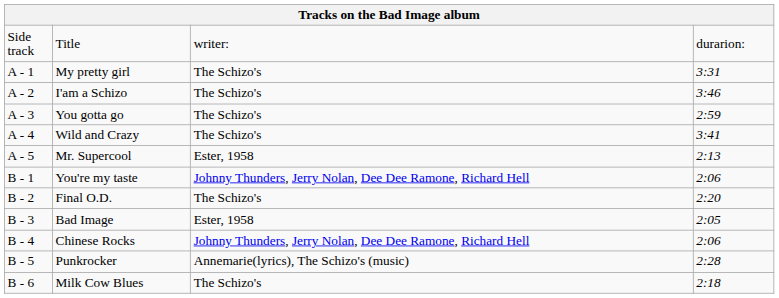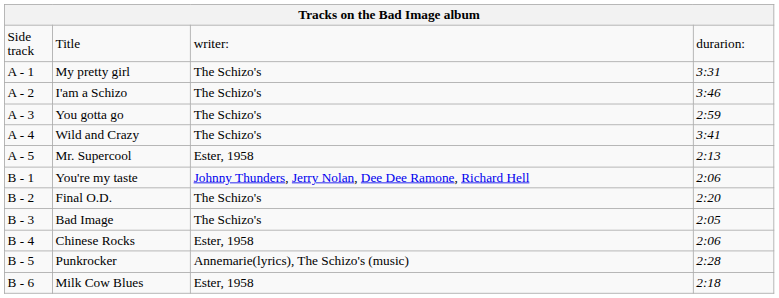 <table class="wikitable collapsible collapsed" style="width: 58em;">
 <tr>
 <th colspan="4">Tracks on the <strong>Bad Image</strong> album</th>
 </tr>
 <tr>
 <td>Side<br>track</td>
 <td>Title</td>
 <td>writer:</td>
 <td>durarion:</td>
 </tr>
 <tr>
 <td>A - 1</td>
 <td>My pretty girl</td>
 <td>The Schizo's</td>
 <td><em>3:31</em></td>
 </tr>
 <tr>
 <td>A - 2</td>
 <td>I'am a Schizo</td>
 <td>The Schizo's</td>
 <td><em>3:46</em></td>
 </tr>
 <tr>
 <td>A - 3</td>
 <td>You gotta go</td>
 <td>The Schizo's</td>
 <td><em>2:59</em></td>
 </tr>
 <tr>
 <td>A - 4</td>
 <td>Wild and Crazy</td>
 <td>The Schizo's</td>
 <td><em>3:41</em></td>
 </tr>
 <tr>
 <td>A - 5</td>
 <td>Mr. Supercool</td>
 <td>Ester, 1958</td>
 <td><em>2:13</em></td>
 </tr>
 <tr>
 <td>B - 1</td>
 <td>You're my taste</td>
 <td><a href='#'>Johnny Thunders</a>, <a href='#'>Jerry Nolan</a>, <a href='#'>Dee Dee Ramone</a>, <a href='#'>Richard Hell</a></td>
 <td><em>2:06</em></td>
 </tr>
 <tr>
 <td>B - 2</td>
 <td>Final O.D.</td>
 <td>The Schizo's</td>
 <td><em>2:20</em></td>
 </tr>
 <tr>
 <td>B - 3</td>
 <td>Bad Image</td>
-<td>Ester, 1958</td>
+<td>The Schizo's</td>
 <td><em>2:05</em></td>
 </tr>
 <tr>
 <td>B - 4</td>
 <td>Chinese Rocks</td>
-<td><a href='#'>Johnny Thunders</a>, <a href='#'>Jerry Nolan</a>, <a href='#'>Dee Dee Ramone</a>, <a href='#'>Richard Hell</a></td>
+<td>Ester, 1958</td>
 <td><em>2:06</em></td>
 </tr>
 <tr>
 <td>B - 5</td>
 <td>Punkrocker</td>
 <td>Annemarie(lyrics), The Schizo's (music)</td>
 <td><em>2:28</em></td>
 </tr>
 <tr>
 <td>B - 6</td>
 <td>Milk Cow Blues</td>
-<td>The Schizo's</td>
+<td>Ester, 1958</td>
 <td><em>2:18</em></td>
 </tr>
 </table>
